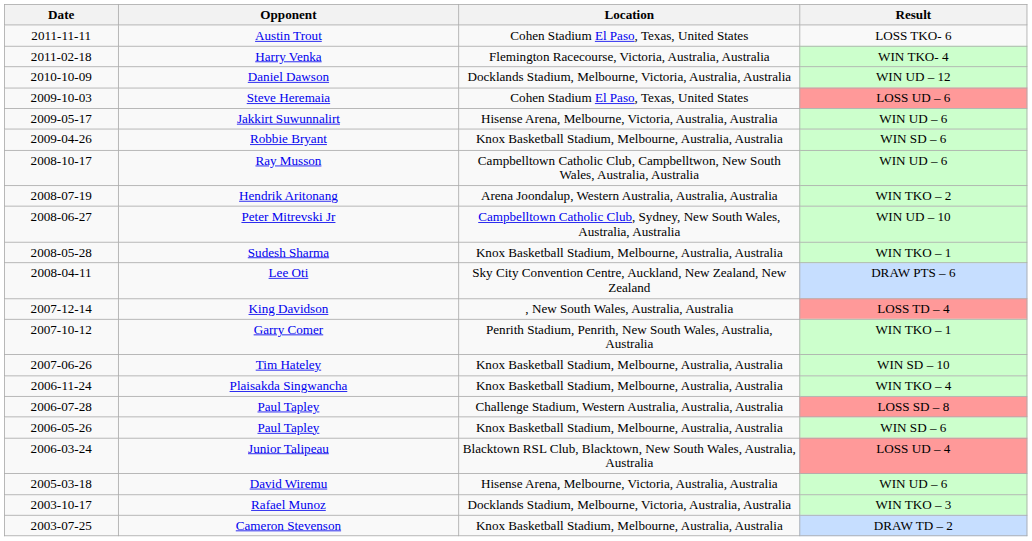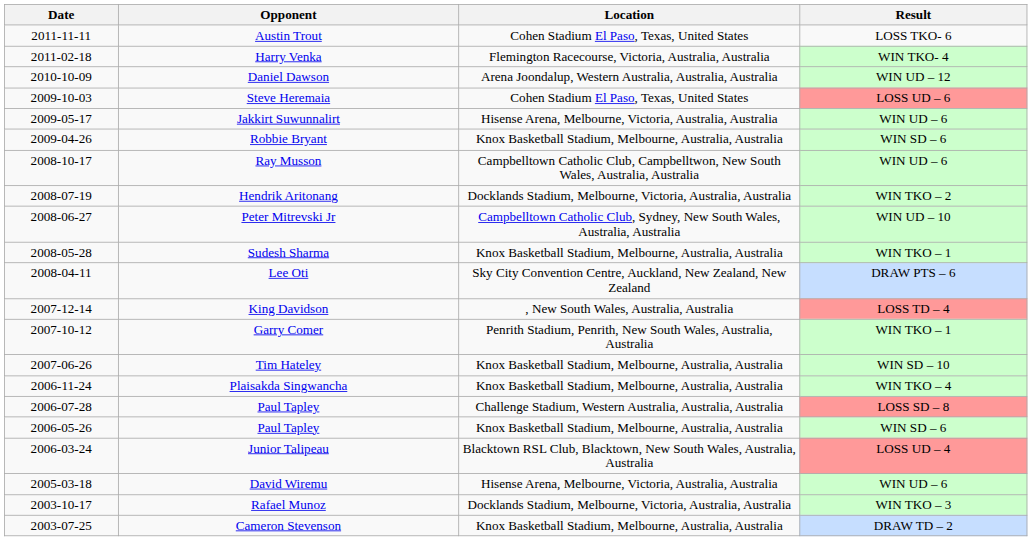 <table class="wikitable" style="text-align:center">
 <tr>
 <th width="10%">Date</th>
 <th width="30%">Opponent</th>
 <th width="30%">Location</th>
 <th width="20%">Result</th>
 </tr>
 <tr valign="top">
 <td>2011-11-11</td>
 <td><a href='#'>Austin Trout</a></td>
 <td>Cohen Stadium <a href='#'>El Paso</a>, Texas, United States</td>
 <td bgcolor=>LOSS TKO- 6</td>
 </tr>
 <tr valign="top">
 <td>2011-02-18</td>
 <td><a href='#'>Harry Venka</a></td>
 <td>Flemington Racecourse, Victoria, Australia, Australia</td>
 <td bgcolor=CCFFCC>WIN TKO- 4</td>
 </tr>
 <tr valign="top">
 <td>2010-10-09</td>
 <td><a href='#'>Daniel Dawson</a></td>
-<td>Docklands Stadium, Melbourne, Victoria, Australia, Australia</td>
+<td>Arena Joondalup, Western Australia, Australia, Australia</td>
 <td bgcolor=CCFFCC>WIN UD – 12</td>
 </tr>
 <tr valign="top">
 <td>2009-10-03</td>
 <td><a href='#'>Steve Heremaia</a></td>
 <td>Cohen Stadium <a href='#'>El Paso</a>, Texas, United States</td>
 <td bgcolor=FF9999>LOSS UD – 6</td>
 </tr>
 <tr valign="top">
 <td>2009-05-17</td>
 <td><a href='#'>Jakkirt Suwunnalirt</a></td>
 <td>Hisense Arena, Melbourne, Victoria, Australia, Australia</td>
 <td bgcolor=CCFFCC>WIN UD – 6</td>
 </tr>
 <tr valign="top">
 <td>2009-04-26</td>
 <td><a href='#'>Robbie Bryant</a></td>
 <td>Knox Basketball Stadium, Melbourne, Australia, Australia</td>
 <td bgcolor=CCFFCC>WIN SD – 6</td>
 </tr>
 <tr valign="top">
 <td>2008-10-17</td>
 <td><a href='#'>Ray Musson</a></td>
 <td>Campbelltown Catholic Club, Campbelltwon, New South Wales, Australia, Australia</td>
 <td bgcolor=CCFFCC>WIN UD – 6</td>
 </tr>
 <tr valign="top">
 <td>2008-07-19</td>
 <td><a href='#'>Hendrik Aritonang</a></td>
-<td>Arena Joondalup, Western Australia, Australia, Australia</td>
+<td>Docklands Stadium, Melbourne, Victoria, Australia, Australia</td>
 <td bgcolor=CCFFCC>WIN TKO – 2</td>
 </tr>
 <tr valign="top">
 <td>2008-06-27</td>
 <td><a href='#'>Peter Mitrevski Jr</a></td>
 <td><a href='#'>Campbelltown Catholic Club</a>, Sydney, New South Wales, Australia, Australia</td>
 <td bgcolor=CCFFCC>WIN UD – 10</td>
 </tr>
 <tr valign="top">
 <td>2008-05-28</td>
 <td><a href='#'>Sudesh Sharma</a></td>
 <td>Knox Basketball Stadium, Melbourne, Australia, Australia</td>
 <td bgcolor=CCFFCC>WIN TKO – 1</td>
 </tr>
 <tr valign="top">
 <td>2008-04-11</td>
 <td><a href='#'>Lee Oti</a></td>
 <td>Sky City Convention Centre, Auckland, New Zealand, New Zealand</td>
 <td bgcolor=C6DEFF>DRAW PTS – 6</td>
 </tr>
 <tr valign="top">
 <td>2007-12-14</td>
 <td><a href='#'>King Davidson</a></td>
 <td>, New South Wales, Australia, Australia</td>
 <td bgcolor=FF9999>LOSS TD – 4</td>
 </tr>
 <tr valign="top">
 <td>2007-10-12</td>
 <td><a href='#'>Garry Comer</a></td>
 <td>Penrith Stadium, Penrith, New South Wales, Australia, Australia</td>
 <td bgcolor=CCFFCC>WIN TKO – 1</td>
 </tr>
 <tr valign="top">
 <td>2007-06-26</td>
 <td><a href='#'>Tim Hateley</a></td>
 <td>Knox Basketball Stadium, Melbourne, Australia, Australia</td>
 <td bgcolor=CCFFCC>WIN SD – 10</td>
 </tr>
 <tr valign="top">
 <td>2006-11-24</td>
 <td><a href='#'>Plaisakda Singwancha</a></td>
 <td>Knox Basketball Stadium, Melbourne, Australia, Australia</td>
 <td bgcolor=CCFFCC>WIN TKO – 4</td>
 </tr>
 <tr valign="top">
 <td>2006-07-28</td>
 <td><a href='#'>Paul Tapley</a></td>
 <td>Challenge Stadium, Western Australia, Australia, Australia</td>
 <td bgcolor=FF9999>LOSS SD – 8</td>
 </tr>
 <tr valign="top">
 <td>2006-05-26</td>
 <td><a href='#'>Paul Tapley</a></td>
 <td>Knox Basketball Stadium, Melbourne, Australia, Australia</td>
 <td bgcolor=CCFFCC>WIN SD – 6</td>
 </tr>
 <tr valign="top">
 <td>2006-03-24</td>
 <td><a href='#'>Junior Talipeau</a></td>
 <td>Blacktown RSL Club, Blacktown, New South Wales, Australia, Australia</td>
 <td bgcolor=FF9999>LOSS UD – 4</td>
 </tr>
 <tr valign="top">
 <td>2005-03-18</td>
 <td><a href='#'>David Wiremu</a></td>
 <td>Hisense Arena, Melbourne, Victoria, Australia, Australia</td>
 <td bgcolor=CCFFCC>WIN UD – 6</td>
 </tr>
 <tr valign="top">
 <td>2003-10-17</td>
 <td><a href='#'>Rafael Munoz</a></td>
 <td>Docklands Stadium, Melbourne, Victoria, Australia, Australia</td>
 <td bgcolor=CCFFCC>WIN TKO – 3</td>
 </tr>
 <tr valign="top">
 <td>2003-07-25</td>
 <td><a href='#'>Cameron Stevenson</a></td>
 <td>Knox Basketball Stadium, Melbourne, Australia, Australia</td>
 <td bgcolor=C6DEFF>DRAW TD – 2</td>
 </tr>
 </table>
